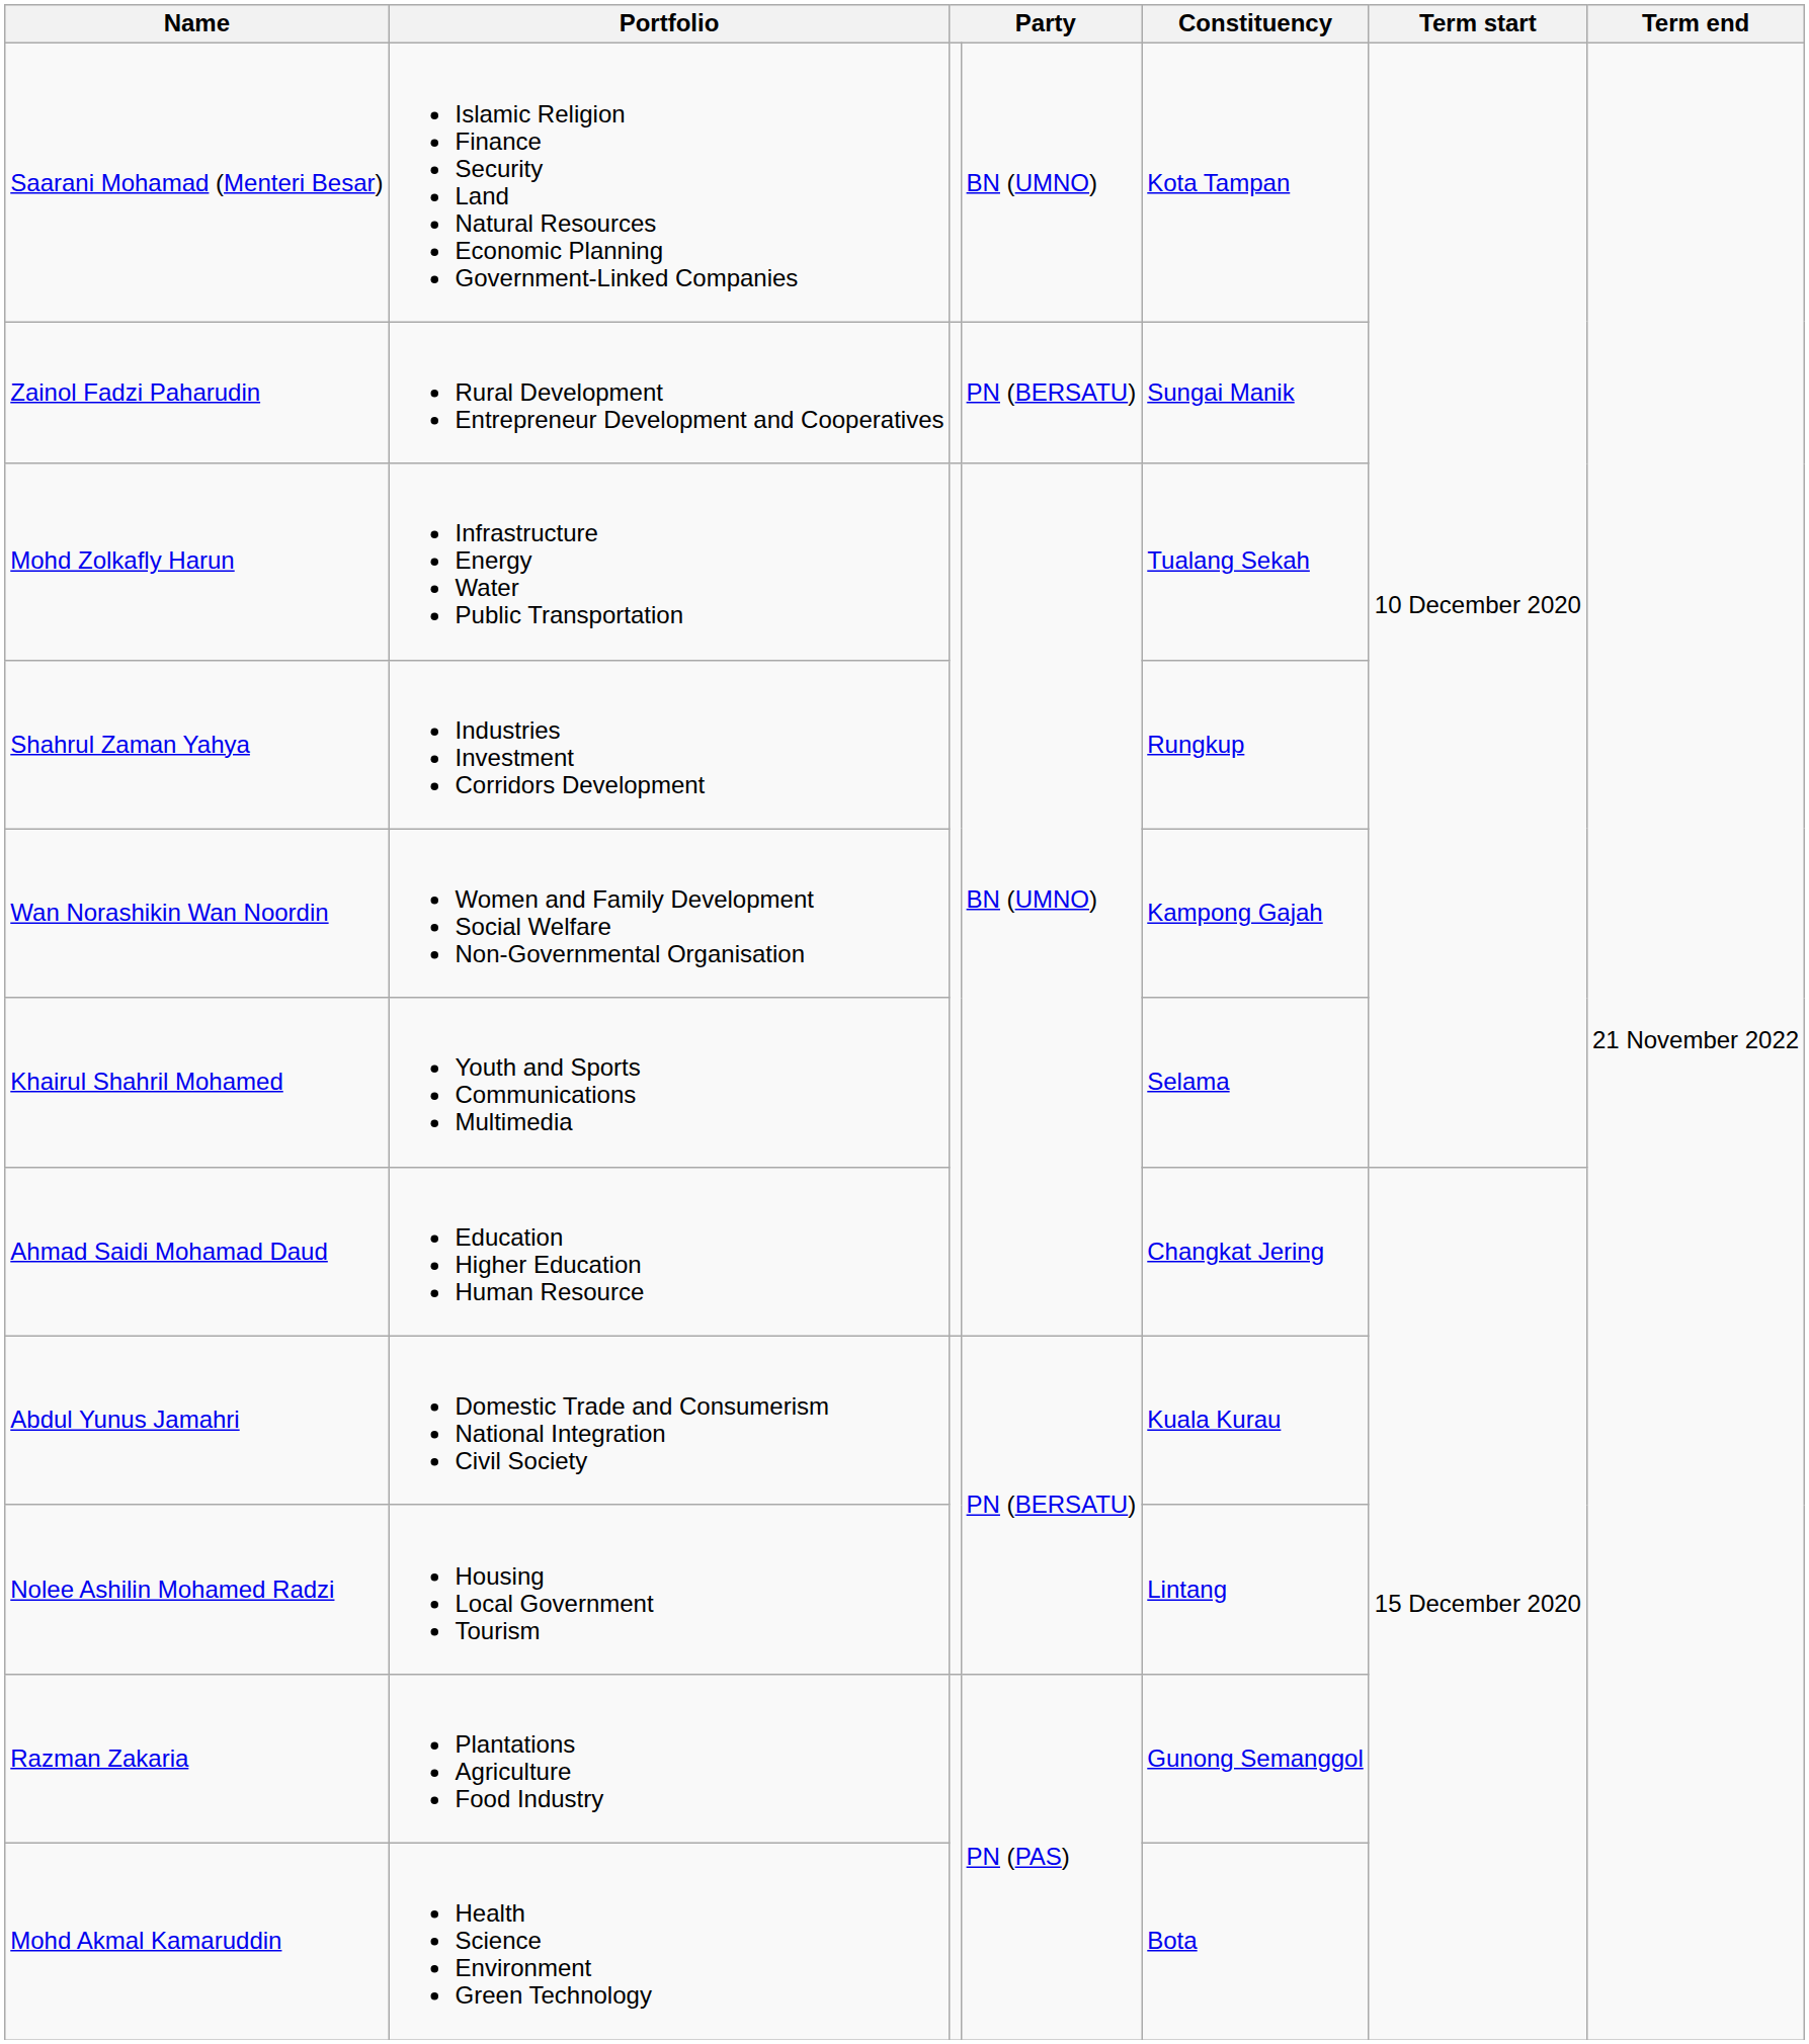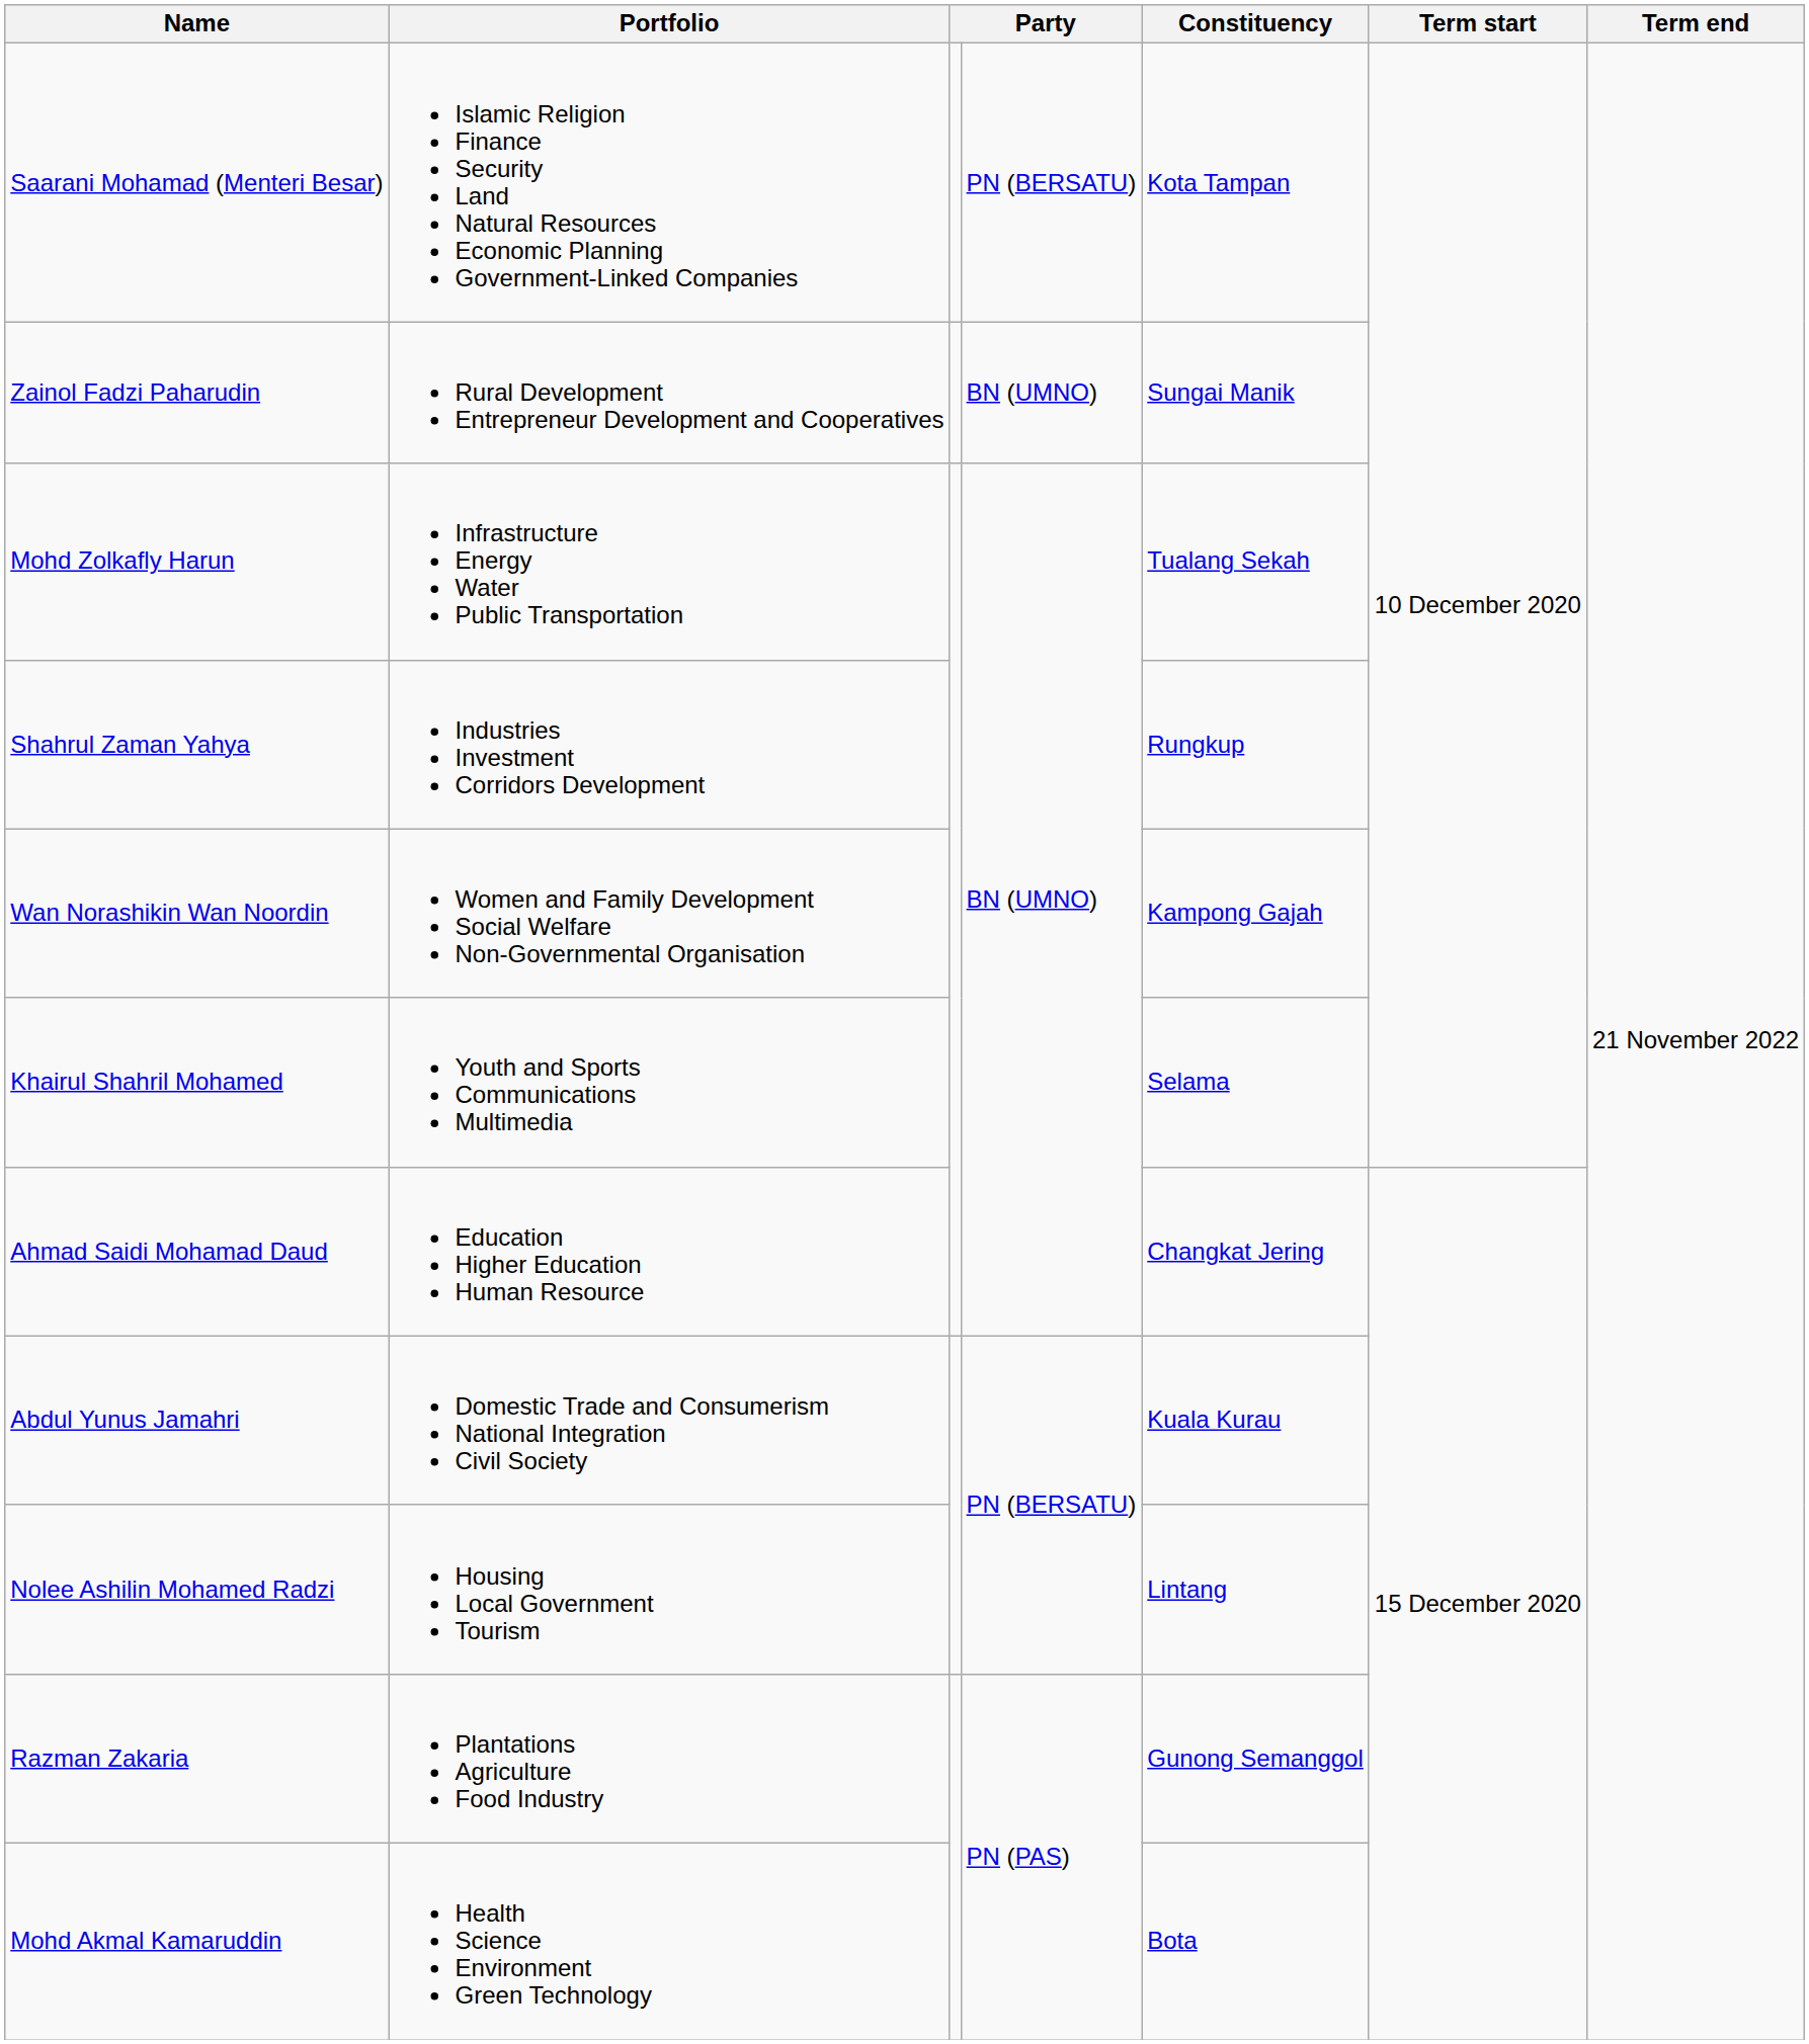 <table class="wikitable">
 <tr>
 <th>Name</th>
 <th>Portfolio</th>
 <th colspan=2>Party</th>
 <th>Constituency</th>
 <th>Term start</th>
 <th>Term end</th>
 </tr>
 <tr>
 <td><a href='#'>Saarani Mohamad</a> (<a href='#'>Menteri Besar</a>)</td>
 <td><br><ul><li>Islamic Religion</li><li>Finance</li><li>Security</li><li>Land</li><li>Natural Resources</li><li>Economic Planning</li><li>Government-Linked Companies</li></ul></td>
 <td bgcolor=></td>
-<td><a href='#'>BN</a> (<a href='#'>UMNO</a>)</td>
+<td><a href='#'>PN</a> (<a href='#'>BERSATU</a>)</td>
 <td><a href='#'>Kota Tampan</a></td>
 <td rowspan=6>10 December 2020</td>
 <td rowspan="11">21 November 2022</td>
 </tr>
 <tr>
 <td><a href='#'>Zainol Fadzi Paharudin</a></td>
 <td><br><ul><li>Rural Development</li><li>Entrepreneur Development and Cooperatives</li></ul></td>
 <td bgcolor=></td>
-<td><a href='#'>PN</a> (<a href='#'>BERSATU</a>)</td>
+<td><a href='#'>BN</a> (<a href='#'>UMNO</a>)</td>
 <td><a href='#'>Sungai Manik</a></td>
 </tr>
 <tr>
 <td><a href='#'>Mohd Zolkafly Harun</a></td>
 <td><br><ul><li>Infrastructure</li><li>Energy</li><li>Water</li><li>Public Transportation</li></ul></td>
 <td rowspan=5 bgcolor=></td>
 <td rowspan="5"><a href='#'>BN</a> (<a href='#'>UMNO</a>)</td>
 <td><a href='#'>Tualang Sekah</a></td>
 </tr>
 <tr>
 <td><a href='#'>Shahrul Zaman Yahya</a></td>
 <td><br><ul><li>Industries</li><li>Investment</li><li>Corridors Development</li></ul></td>
 <td><a href='#'>Rungkup</a></td>
 </tr>
 <tr>
 <td><a href='#'>Wan Norashikin Wan Noordin</a></td>
 <td><br><ul><li>Women and Family Development</li><li>Social Welfare</li><li>Non-Governmental Organisation</li></ul></td>
 <td><a href='#'>Kampong Gajah</a></td>
 </tr>
 <tr>
 <td><a href='#'>Khairul Shahril Mohamed</a></td>
 <td><br><ul><li>Youth and Sports</li><li>Communications</li><li>Multimedia</li></ul></td>
 <td><a href='#'>Selama</a></td>
 </tr>
 <tr>
 <td><a href='#'>Ahmad Saidi Mohamad Daud</a></td>
 <td><br><ul><li>Education</li><li>Higher Education</li><li>Human Resource</li></ul></td>
 <td><a href='#'>Changkat Jering</a></td>
 <td rowspan="5">15 December 2020</td>
 </tr>
 <tr>
 <td><a href='#'>Abdul Yunus Jamahri</a></td>
 <td><br><ul><li>Domestic Trade and Consumerism</li><li>National Integration</li><li>Civil Society</li></ul></td>
 <td rowspan=2 bgcolor=></td>
 <td rowspan="2"><a href='#'>PN</a> (<a href='#'>BERSATU</a>)</td>
 <td><a href='#'>Kuala Kurau</a></td>
 </tr>
 <tr>
 <td><a href='#'>Nolee Ashilin Mohamed Radzi</a></td>
 <td><br><ul><li>Housing</li><li>Local Government</li><li>Tourism</li></ul></td>
 <td><a href='#'>Lintang</a></td>
 </tr>
 <tr>
 <td><a href='#'>Razman Zakaria</a></td>
 <td><br><ul><li>Plantations</li><li>Agriculture</li><li>Food Industry</li></ul></td>
 <td rowspan=2 bgcolor=></td>
 <td rowspan="2"><a href='#'>PN</a> (<a href='#'>PAS</a>)</td>
 <td><a href='#'>Gunong Semanggol</a></td>
 </tr>
 <tr>
 <td><a href='#'>Mohd Akmal Kamaruddin</a></td>
 <td><br><ul><li>Health</li><li>Science</li><li>Environment</li><li>Green Technology</li></ul></td>
 <td><a href='#'>Bota</a></td>
 </tr>
 </table>
